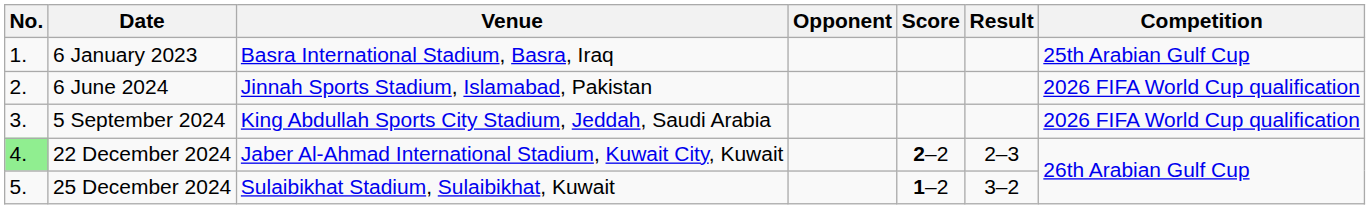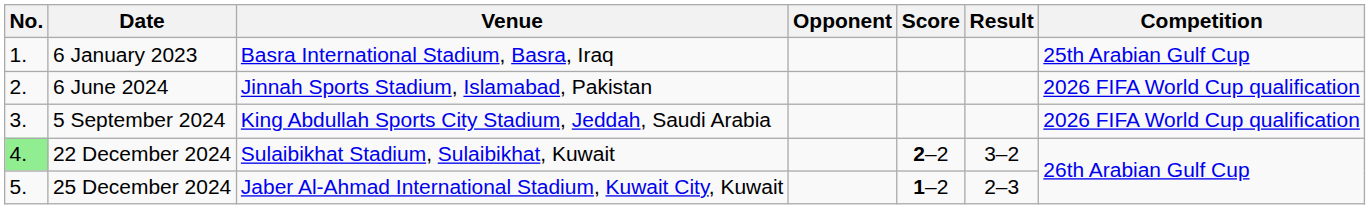 <table class="wikitable">
 <tr>
 <th>No.</th>
 <th>Date</th>
 <th>Venue</th>
 <th>Opponent</th>
 <th>Score</th>
 <th>Result</th>
 <th>Competition</th>
 </tr>
 <tr>
 <td>1.</td>
 <td>6 January 2023</td>
 <td><a href='#'>Basra International Stadium</a>, <a href='#'>Basra</a>, Iraq</td>
 <td></td>
 <td></td>
 <td></td>
 <td><a href='#'>25th Arabian Gulf Cup</a></td>
 </tr>
 <tr>
 <td>2.</td>
 <td>6 June 2024</td>
 <td><a href='#'>Jinnah Sports Stadium</a>, <a href='#'>Islamabad</a>, Pakistan</td>
 <td></td>
 <td></td>
 <td></td>
 <td><a href='#'>2026 FIFA World Cup qualification</a></td>
 </tr>
 <tr>
 <td>3.</td>
 <td>5 September 2024</td>
 <td><a href='#'>King Abdullah Sports City Stadium</a>, <a href='#'>Jeddah</a>, Saudi Arabia</td>
 <td></td>
 <td></td>
 <td></td>
 <td><a href='#'>2026 FIFA World Cup qualification</a></td>
 </tr>
 <tr>
 <td style="background: lightgreen;">4.</td>
 <td>22 December 2024</td>
-<td><a href='#'>Jaber Al-Ahmad International Stadium</a>, <a href='#'>Kuwait City</a>, Kuwait</td>
+<td><a href='#'>Sulaibikhat Stadium</a>, <a href='#'>Sulaibikhat</a>, Kuwait</td>
 <td></td>
 <td align="center"><strong>2</strong>–2</td>
-<td align="center">2–3</td>
+<td align="center">3–2</td>
 <td rowspan=2><a href='#'>26th Arabian Gulf Cup</a></td>
 </tr>
 <tr>
 <td>5.</td>
 <td>25 December 2024</td>
-<td><a href='#'>Sulaibikhat Stadium</a>, <a href='#'>Sulaibikhat</a>, Kuwait</td>
+<td><a href='#'>Jaber Al-Ahmad International Stadium</a>, <a href='#'>Kuwait City</a>, Kuwait</td>
 <td></td>
 <td align="center"><strong>1</strong>–2</td>
-<td align="center">3–2</td>
+<td align="center">2–3</td>
 </tr>
 </table>
